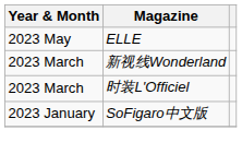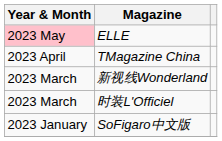 <table class="wikitable">
 <tr>
 <th>Year & Month</th>
 <th>Magazine</th>
 <th class="unsortable"></th>
 </tr>
 <tr>
-<td>2023 May</td>
+<td style="background: pink;">2023 May</td>
 <td><em>ELLE</em></td>
+<td align="center"></td>
+</tr>
+<tr>
+<td>2023 April</td>
+<td><em>TMagazine China</em></td>
 <td align="center"></td>
 </tr>
 <tr>
 <td>2023 March</td>
 <td><em>新视线Wonderland</em></td>
 <td align="center"></td>
 </tr>
 <tr>
 <td>2023 March</td>
 <td><em>时装L'Officiel</em></td>
 <td align="center"></td>
 </tr>
 <tr>
 <td>2023 January</td>
 <td><em>SoFigaro中文版</em></td>
 <td align="center"></td>
 </tr>
 <tr>
 </tr>
 </table>
